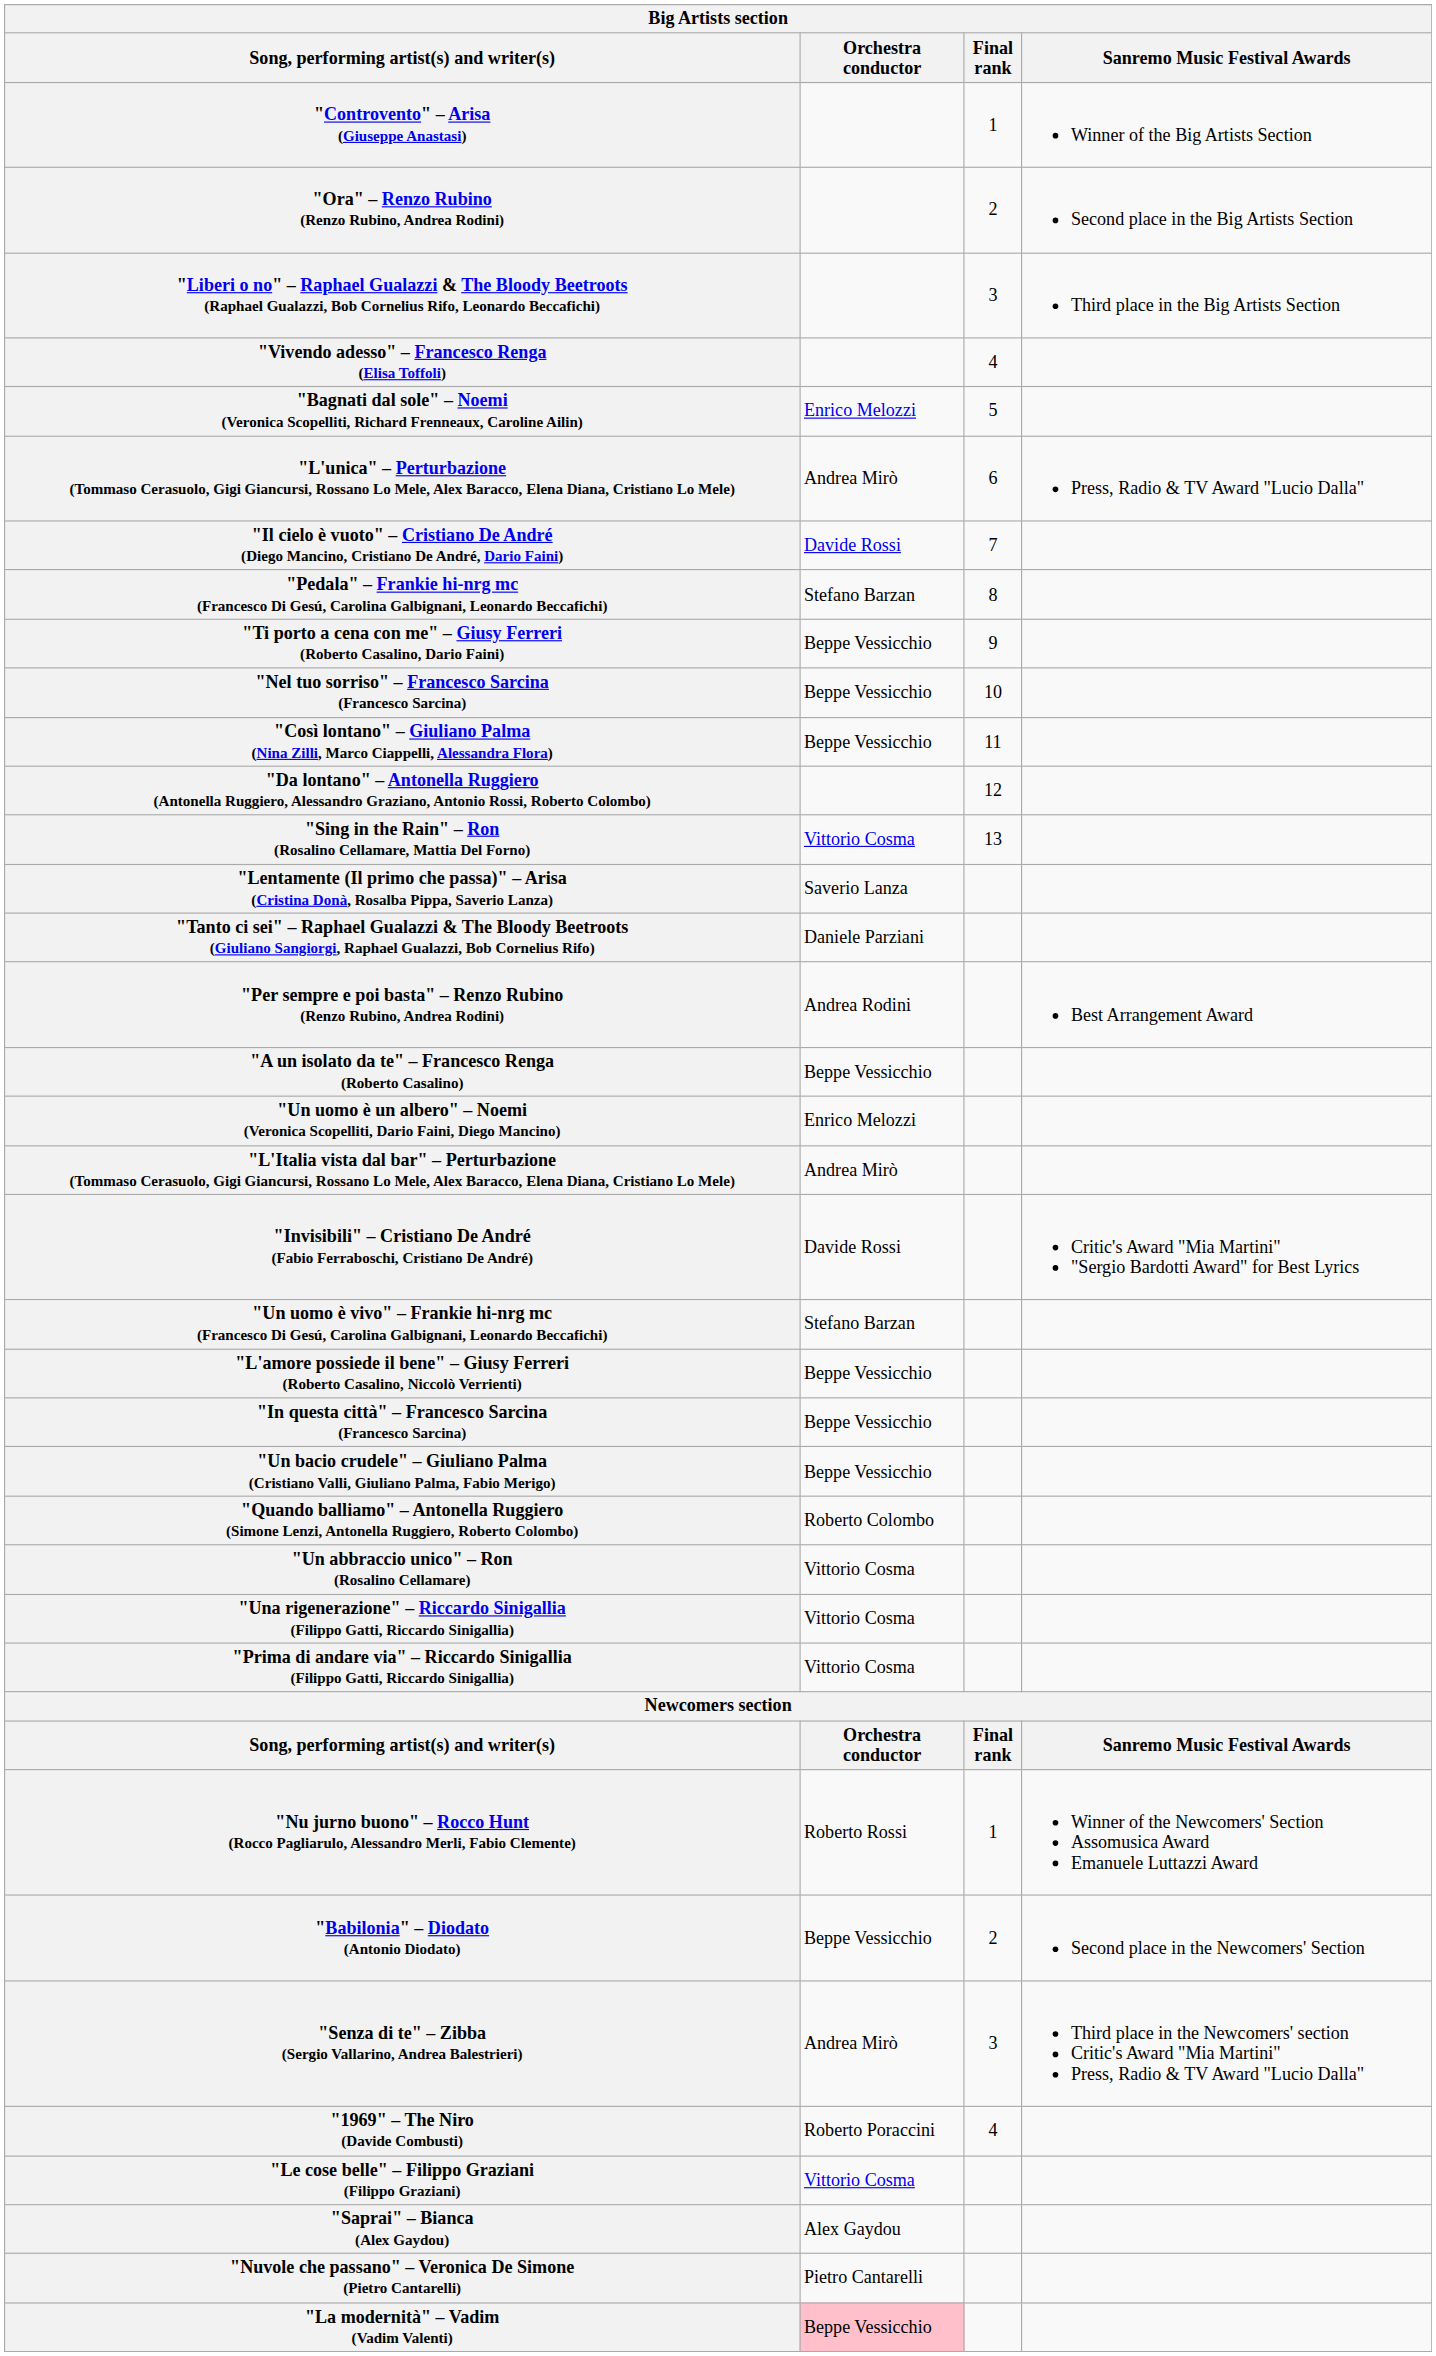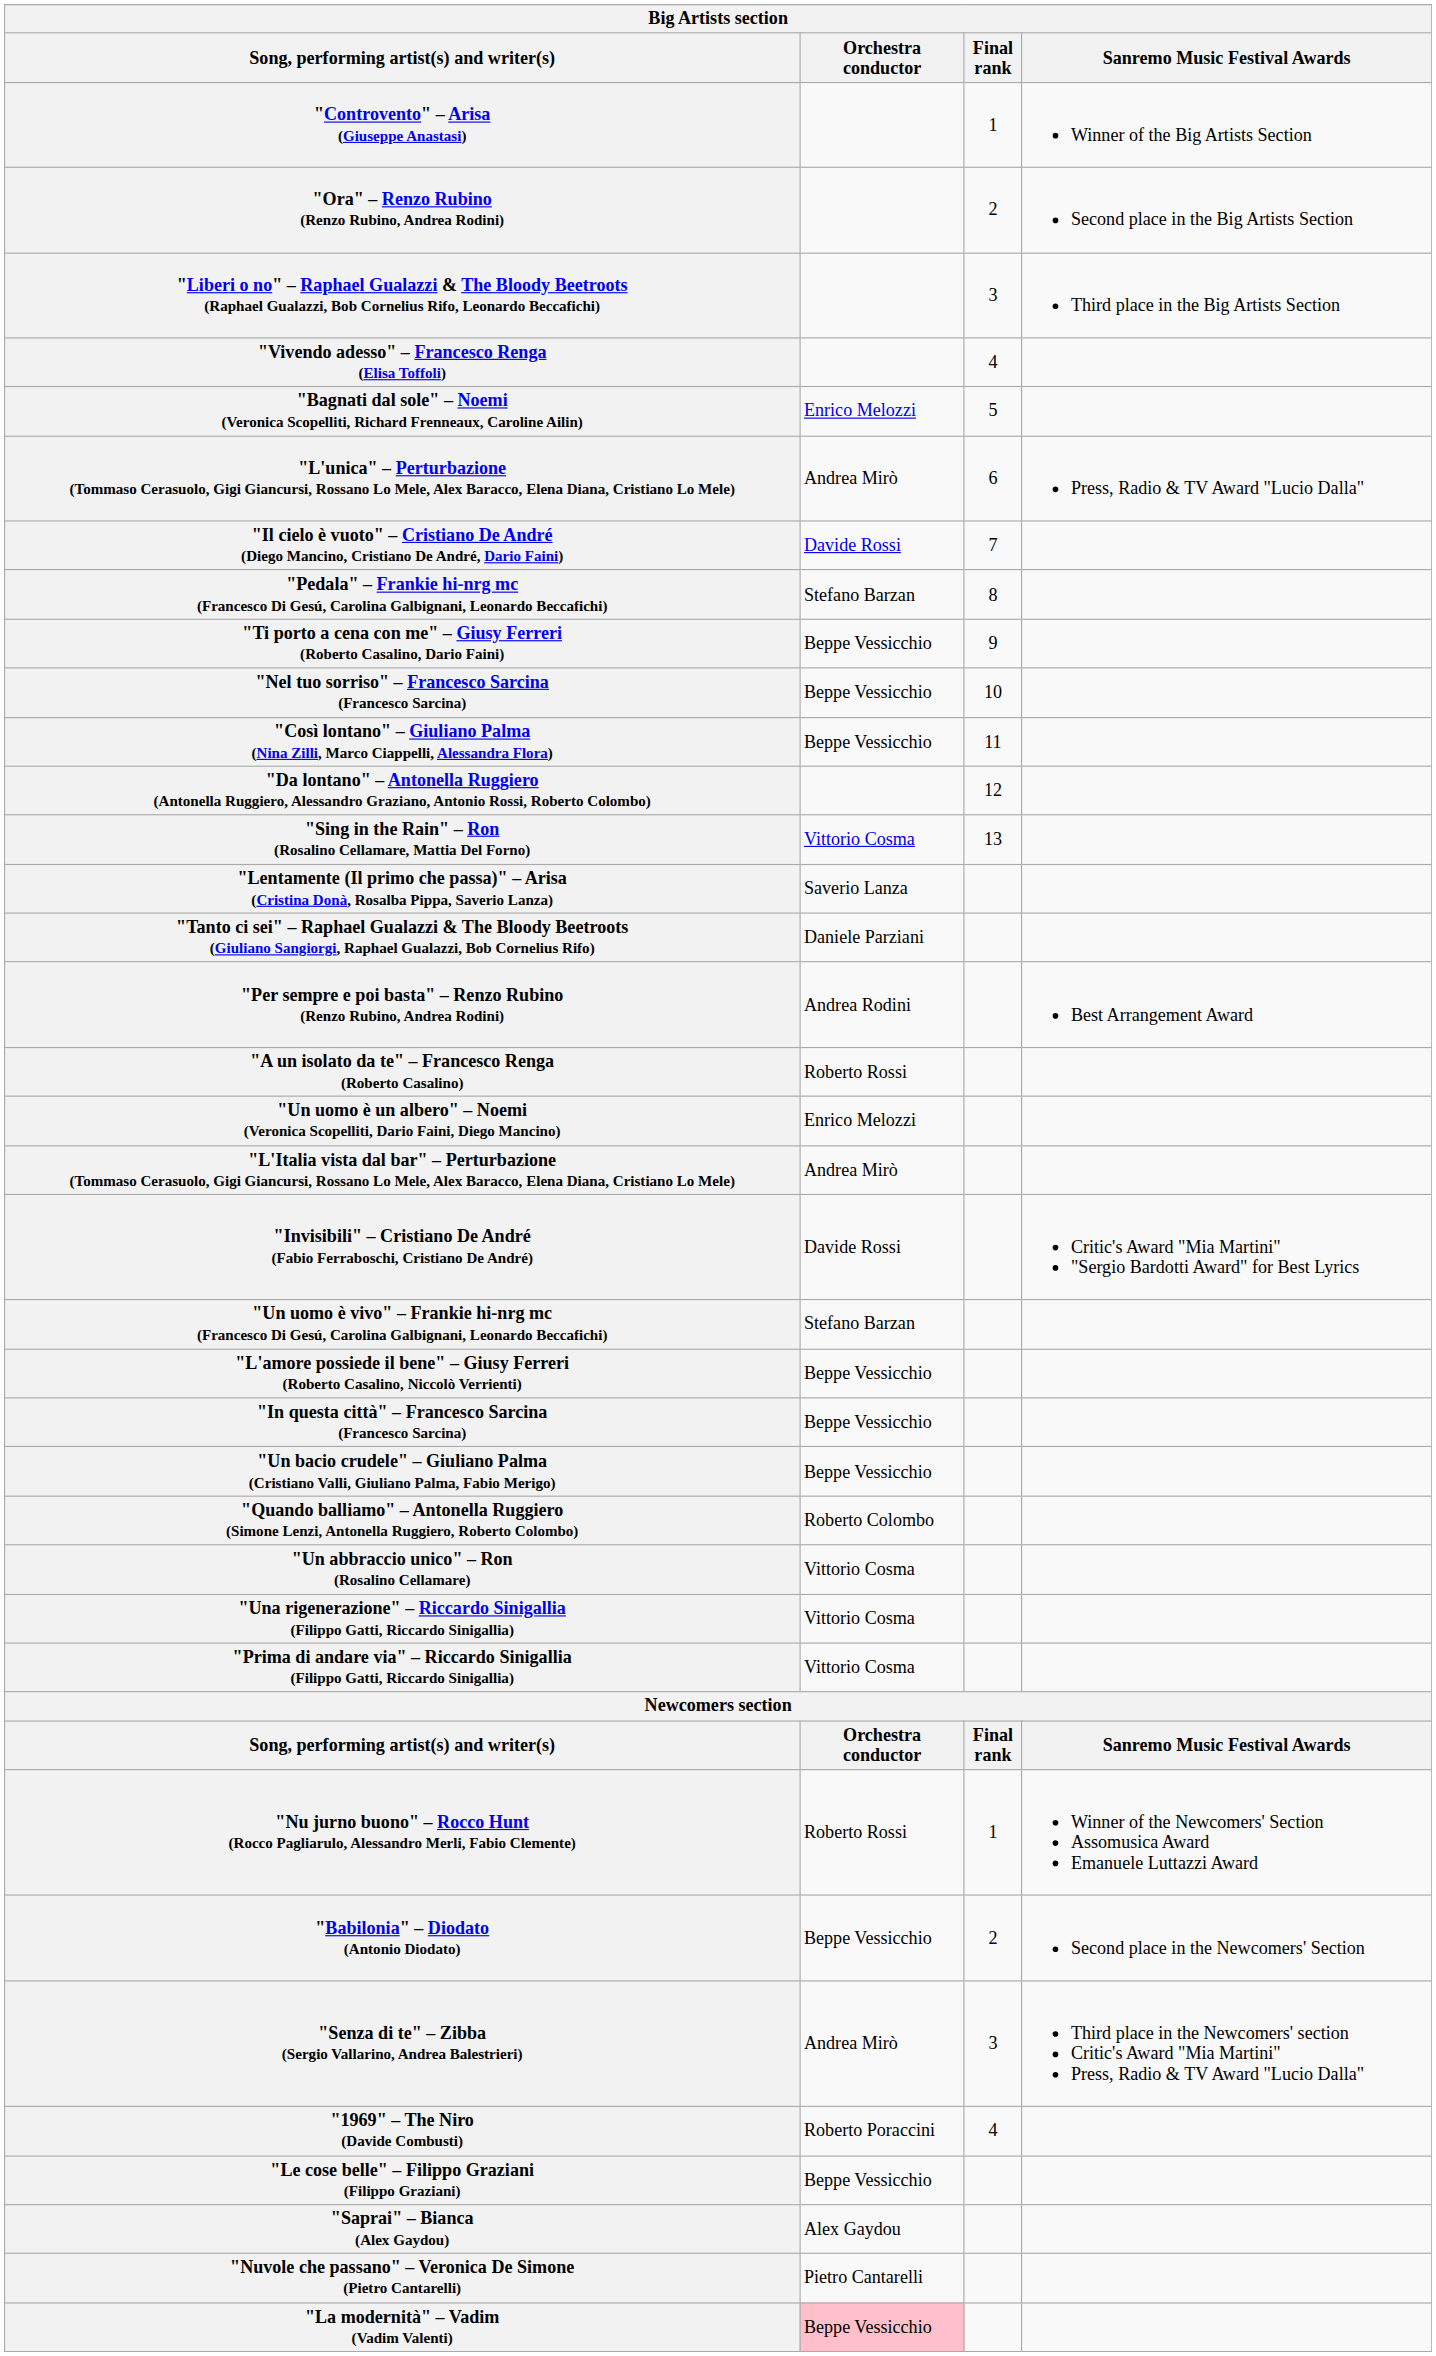 <table class="wikitable plainrowheaders" style="width:100%;">
 <tr>
 </tr>
 <tr>
 <th colspan="4">Big Artists section</th>
 </tr>
 <tr>
 <th>Song, performing artist(s) and writer(s)</th>
 <th>Orchestra<br>conductor</th>
 <th>Final<br>rank</th>
 <th>Sanremo Music Festival Awards</th>
 </tr>
 <tr>
 <th scope="row">"<a href='#'>Controvento</a>" – <a href='#'>Arisa</a><br><small>(<a href='#'>Giuseppe Anastasi</a>)</small></th>
 <td></td>
 <td style="text-align:center;">1</td>
 <td><br><ul><li>Winner of the Big Artists Section</li></ul></td>
 </tr>
 <tr>
 <th scope="row">"Ora" – <a href='#'>Renzo Rubino</a><br><small>(Renzo Rubino, Andrea Rodini)</small></th>
 <td></td>
 <td style="text-align:center;">2</td>
 <td><br><ul><li>Second place in the Big Artists Section</li></ul></td>
 </tr>
 <tr>
 <th scope="row">"<a href='#'>Liberi o no</a>" – <a href='#'>Raphael Gualazzi</a> & <a href='#'>The Bloody Beetroots</a><br><small>(Raphael Gualazzi, Bob Cornelius Rifo, Leonardo Beccafichi)</small></th>
 <td></td>
 <td style="text-align:center;">3</td>
 <td><br><ul><li>Third place in the Big Artists Section</li></ul></td>
 </tr>
 <tr>
 <th scope="row">"Vivendo adesso" – <a href='#'>Francesco Renga</a><br><small>(<a href='#'>Elisa Toffoli</a>)</small></th>
 <td></td>
 <td style="text-align:center;">4</td>
 <td></td>
 </tr>
 <tr>
 <th scope="row">"Bagnati dal sole" – <a href='#'>Noemi</a><br><small>(Veronica Scopelliti, Richard Frenneaux, Caroline Ailin)</small></th>
 <td><a href='#'>Enrico Melozzi</a></td>
 <td style="text-align:center;">5</td>
 <td></td>
 </tr>
 <tr>
 <th scope="row">"L'unica" – <a href='#'>Perturbazione</a><br><small>(Tommaso Cerasuolo, Gigi Giancursi, Rossano Lo Mele, Alex Baracco, Elena Diana, Cristiano Lo Mele)</small></th>
 <td>Andrea Mirò</td>
 <td style="text-align:center;">6</td>
 <td><br><ul><li>Press, Radio & TV Award "Lucio Dalla"</li></ul></td>
 </tr>
 <tr>
 <th scope="row">"Il cielo è vuoto" – <a href='#'>Cristiano De André</a><br><small>(Diego Mancino, Cristiano De André, <a href='#'>Dario Faini</a>)</small></th>
 <td><a href='#'>Davide Rossi</a></td>
 <td style="text-align:center;">7</td>
 <td></td>
 </tr>
 <tr>
 <th scope="row">"Pedala" – <a href='#'>Frankie hi-nrg mc</a><br><small>(Francesco Di Gesú, Carolina Galbignani, Leonardo Beccafichi)</small></th>
 <td>Stefano Barzan</td>
 <td style="text-align:center;">8</td>
 <td></td>
 </tr>
 <tr>
 <th scope="row">"Ti porto a cena con me" – <a href='#'>Giusy Ferreri</a><br><small>(Roberto Casalino, Dario Faini)</small></th>
 <td>Beppe Vessicchio</td>
 <td style="text-align:center;">9</td>
 <td></td>
 </tr>
 <tr>
 <th scope="row">"Nel tuo sorriso" – <a href='#'>Francesco Sarcina</a><br><small>(Francesco Sarcina)</small></th>
 <td>Beppe Vessicchio</td>
 <td style="text-align:center;">10</td>
 <td></td>
 </tr>
 <tr>
 <th scope="row">"Così lontano" – <a href='#'>Giuliano Palma</a><br><small>(<a href='#'>Nina Zilli</a>, Marco Ciappelli, <a href='#'>Alessandra Flora</a>)</small></th>
 <td>Beppe Vessicchio</td>
 <td style="text-align:center;">11</td>
 <td></td>
 </tr>
 <tr>
 <th scope="row">"Da lontano" – <a href='#'>Antonella Ruggiero</a><br><small>(Antonella Ruggiero, Alessandro Graziano, Antonio Rossi, Roberto Colombo)</small></th>
 <td></td>
 <td style="text-align:center;">12</td>
 <td></td>
 </tr>
 <tr>
 <th scope="row">"Sing in the Rain" – <a href='#'>Ron</a><br><small>(Rosalino Cellamare, Mattia Del Forno)</small></th>
 <td><a href='#'>Vittorio Cosma</a></td>
 <td style="text-align:center;">13</td>
 <td></td>
 </tr>
 <tr>
 <th scope="row">"Lentamente (Il primo che passa)" – Arisa<br><small>(<a href='#'>Cristina Donà</a>, Rosalba Pippa, Saverio Lanza)</small></th>
 <td>Saverio Lanza</td>
 <td></td>
 <td></td>
 </tr>
 <tr>
 <th scope="row">"Tanto ci sei" – Raphael Gualazzi & The Bloody Beetroots<br><small>(<a href='#'>Giuliano Sangiorgi</a>, Raphael Gualazzi, Bob Cornelius Rifo)</small></th>
 <td>Daniele Parziani</td>
 <td></td>
 <td></td>
 </tr>
 <tr>
 <th scope="row">"Per sempre e poi basta" – Renzo Rubino<br><small>(Renzo Rubino, Andrea Rodini)</small></th>
 <td>Andrea Rodini</td>
 <td></td>
 <td><br><ul><li>Best Arrangement Award</li></ul></td>
 </tr>
 <tr>
 <th scope="row">"A un isolato da te" – Francesco Renga<br><small>(Roberto Casalino)</small></th>
-<td>Beppe Vessicchio</td>
+<td>Roberto Rossi</td>
 <td></td>
 <td></td>
 </tr>
 <tr>
 <th scope="row">"Un uomo è un albero" – Noemi<br><small>(Veronica Scopelliti, Dario Faini, Diego Mancino)</small></th>
 <td>Enrico Melozzi</td>
 <td></td>
 <td></td>
 </tr>
 <tr>
 <th scope="row">"L'Italia vista dal bar" – Perturbazione<br><small>(Tommaso Cerasuolo, Gigi Giancursi, Rossano Lo Mele, Alex Baracco, Elena Diana, Cristiano Lo Mele)</small></th>
 <td>Andrea Mirò</td>
 <td></td>
 <td></td>
 </tr>
 <tr>
 <th scope="row">"Invisibili" – Cristiano De André<br><small>(Fabio Ferraboschi, Cristiano De André)</small></th>
 <td>Davide Rossi</td>
 <td></td>
 <td><br><ul><li>Critic's Award "Mia Martini"</li><li>"Sergio Bardotti Award" for Best Lyrics</li></ul></td>
 </tr>
 <tr>
 <th scope="row">"Un uomo è vivo" – Frankie hi-nrg mc<br><small>(Francesco Di Gesú, Carolina Galbignani, Leonardo Beccafichi)</small></th>
 <td>Stefano Barzan</td>
 <td></td>
 <td></td>
 </tr>
 <tr>
 <th scope="row">"L'amore possiede il bene" – Giusy Ferreri<br><small>(Roberto Casalino, Niccolò Verrienti)</small></th>
 <td>Beppe Vessicchio</td>
 <td></td>
 <td></td>
 </tr>
 <tr>
 <th scope="row">"In questa città" – Francesco Sarcina<br><small>(Francesco Sarcina)</small></th>
 <td>Beppe Vessicchio</td>
 <td></td>
 <td></td>
 </tr>
 <tr>
 <th scope="row">"Un bacio crudele" – Giuliano Palma<br><small>(Cristiano Valli, Giuliano Palma, Fabio Merigo)</small></th>
 <td>Beppe Vessicchio</td>
 <td></td>
 <td></td>
 </tr>
 <tr>
 <th scope="row">"Quando balliamo" – Antonella Ruggiero<br><small>(Simone Lenzi, Antonella Ruggiero, Roberto Colombo)</small></th>
 <td>Roberto Colombo</td>
 <td></td>
 <td></td>
 </tr>
 <tr>
 <th scope="row">"Un abbraccio unico" – Ron<br><small>(Rosalino Cellamare)</small></th>
 <td>Vittorio Cosma</td>
 <td></td>
 <td></td>
 </tr>
 <tr>
 <th scope="row">"Una rigenerazione" – <a href='#'>Riccardo Sinigallia</a><br><small>(Filippo Gatti, Riccardo Sinigallia)</small></th>
 <td>Vittorio Cosma</td>
 <td></td>
 <td></td>
 </tr>
 <tr>
 <th scope="row">"Prima di andare via" – Riccardo Sinigallia<br><small>(Filippo Gatti, Riccardo Sinigallia)</small></th>
 <td>Vittorio Cosma</td>
 <td></td>
 <td></td>
 </tr>
 <tr>
 <th colspan="4">Newcomers section</th>
 </tr>
 <tr>
 <th>Song, performing artist(s) and writer(s)</th>
 <th>Orchestra<br>conductor</th>
 <th>Final<br>rank</th>
 <th>Sanremo Music Festival Awards</th>
 </tr>
 <tr>
 <th scope="row">"Nu jurno buono" – <a href='#'>Rocco Hunt</a><br><small>(Rocco Pagliarulo, Alessandro Merli, Fabio Clemente)</small></th>
 <td>Roberto Rossi</td>
 <td style="text-align:center;">1</td>
 <td><br><ul><li>Winner of the Newcomers' Section</li><li>Assomusica Award</li><li>Emanuele Luttazzi Award</li></ul></td>
 </tr>
 <tr>
 <th scope="row">"<a href='#'>Babilonia</a>" – <a href='#'>Diodato</a><br><small>(Antonio Diodato)</small></th>
 <td>Beppe Vessicchio</td>
 <td style="text-align:center;">2</td>
 <td><br><ul><li>Second place in the Newcomers' Section</li></ul></td>
 </tr>
 <tr>
 <th scope="row">"Senza di te" – Zibba<br><small>(Sergio Vallarino, Andrea Balestrieri)</small></th>
 <td>Andrea Mirò</td>
 <td style="text-align:center;">3</td>
 <td><br><ul><li>Third place in the Newcomers' section</li><li>Critic's Award "Mia Martini"</li><li>Press, Radio & TV Award "Lucio Dalla"</li></ul></td>
 </tr>
 <tr>
 <th scope="row">"1969" – The Niro<br><small>(Davide Combusti)</small></th>
 <td>Roberto Poraccini</td>
 <td style="text-align:center;">4</td>
 <td></td>
 </tr>
 <tr>
 <th scope="row">"Le cose belle" – Filippo Graziani<br><small>(Filippo Graziani)</small></th>
-<td><a href='#'>Vittorio Cosma</a></td>
+<td>Beppe Vessicchio</td>
 <td></td>
 <td></td>
 </tr>
 <tr>
 <th scope="row">"Saprai" – Bianca<br><small>(Alex Gaydou)</small></th>
 <td>Alex Gaydou</td>
 <td></td>
 <td></td>
 </tr>
 <tr>
 <th scope="row">"Nuvole che passano" – Veronica De Simone<br><small>(Pietro Cantarelli)</small></th>
 <td>Pietro Cantarelli</td>
 <td></td>
 <td></td>
 </tr>
 <tr>
 <th scope="row">"La modernità" – Vadim<br><small>(Vadim Valenti)</small></th>
 <td style="background: pink;">Beppe Vessicchio</td>
 <td></td>
 <td></td>
 </tr>
 <tr>
 </tr>
 </table>
